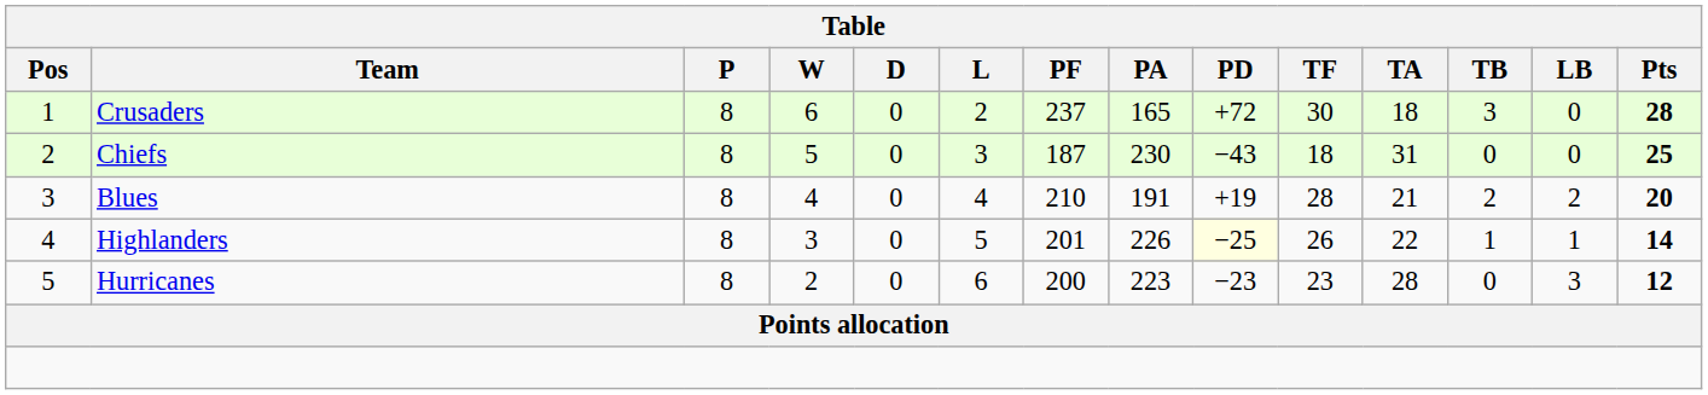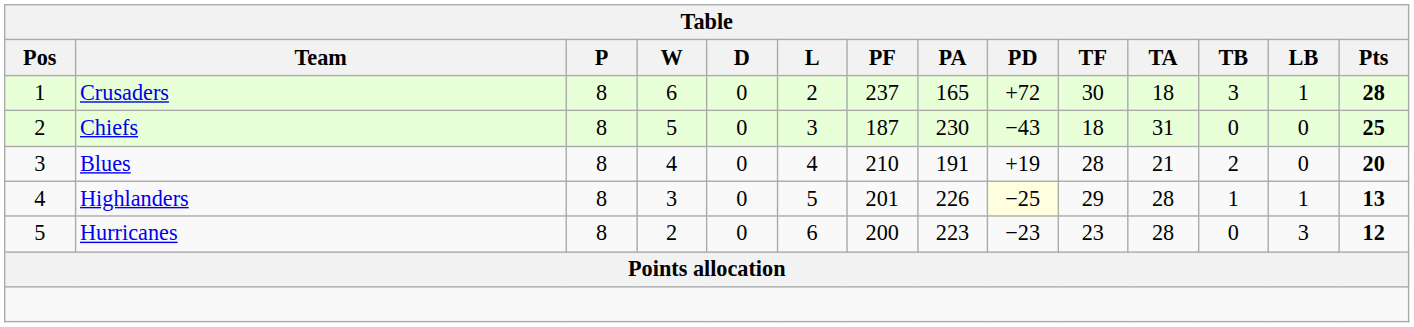 <table class="wikitable" style="text-align:center; font-size:100%; width:80%;">
 <tr>
 <th colspan="100%">Table</th>
 </tr>
 <tr>
 <th style="width:5%;">Pos</th>
 <th style="width:35%;">Team</th>
 <th style="width:5%;">P</th>
 <th style="width:5%;">W</th>
 <th style="width:5%;">D</th>
 <th style="width:5%;">L</th>
 <th style="width:5%;">PF</th>
 <th style="width:5%;">PA</th>
 <th style="width:5%;">PD</th>
 <th style="width:5%;">TF</th>
 <th style="width:5%;">TA</th>
 <th style="width:5%;">TB</th>
 <th style="width:5%;">LB</th>
 <th style="width:5%;">Pts<br></th>
 </tr>
 <tr style="background:#E8FFD8;">
 <td>1</td>
 <td style="text-align:left;"><a href='#'>Crusaders</a></td>
 <td>8</td>
 <td>6</td>
 <td>0</td>
 <td>2</td>
 <td>237</td>
 <td>165</td>
 <td>+72</td>
 <td>30</td>
 <td>18</td>
 <td>3</td>
-<td>0</td>
+<td>1</td>
 <td><strong>28</strong></td>
 </tr>
 <tr style="background:#E8FFD8;">
 <td>2</td>
 <td style="text-align:left;"><a href='#'>Chiefs</a></td>
 <td>8</td>
 <td>5</td>
 <td>0</td>
 <td>3</td>
 <td>187</td>
 <td>230</td>
 <td>−43</td>
 <td>18</td>
 <td>31</td>
 <td>0</td>
 <td>0</td>
 <td><strong>25</strong></td>
 </tr>
 <tr>
 <td>3</td>
 <td style="text-align:left;"><a href='#'>Blues</a></td>
 <td>8</td>
 <td>4</td>
 <td>0</td>
 <td>4</td>
 <td>210</td>
 <td>191</td>
 <td>+19</td>
 <td>28</td>
 <td>21</td>
 <td>2</td>
-<td>2</td>
+<td>0</td>
 <td><strong>20</strong></td>
 </tr>
 <tr>
 <td>4</td>
 <td style="text-align:left;"><a href='#'>Highlanders</a></td>
 <td>8</td>
 <td>3</td>
 <td>0</td>
 <td>5</td>
 <td>201</td>
 <td>226</td>
 <td style="background: lightyellow;">−25</td>
-<td>26</td>
-<td>22</td>
+<td>29</td>
+<td>28</td>
 <td>1</td>
 <td>1</td>
-<td><strong>14</strong></td>
+<td><strong>13</strong></td>
 </tr>
 <tr>
 <td>5</td>
 <td style="text-align:left;"><a href='#'>Hurricanes</a></td>
 <td>8</td>
 <td>2</td>
 <td>0</td>
 <td>6</td>
 <td>200</td>
 <td>223</td>
 <td>−23</td>
 <td>23</td>
 <td>28</td>
 <td>0</td>
 <td>3</td>
 <td><strong>12</strong></td>
 </tr>
 <tr>
 <th colspan="100%">Points allocation</th>
 </tr>
 <tr>
 <td colspan="100%"><br></td>
 </tr>
 </table>
